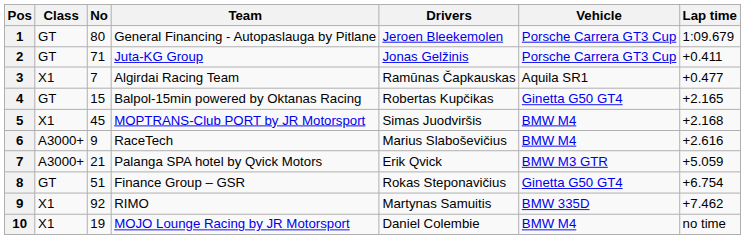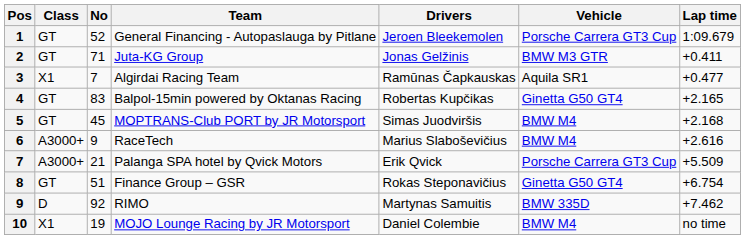 <table class="wikitable sortable" style="font-size: 90%">
 <tr>
 <th>Pos</th>
 <th>Class</th>
 <th>No</th>
 <th>Team</th>
 <th scope="col" class="unsortable">Drivers</th>
 <th>Vehicle</th>
 <th>Lap time</th>
 </tr>
 <tr>
 <th data-sort-value="P002">1</th>
 <td data-sort-value="SP9 GT3 P002">GT</td>
-<td>80</td>
+<td>52</td>
 <td>General Financing - Autopaslauga by Pitlane</td>
 <td> <a href='#'>Jeroen Bleekemolen</a></td>
 <td><a href='#'>Porsche Carrera GT3 Cup</a></td>
 <td>1:09.679</td>
 </tr>
 <tr>
 <th data-sort-value="P001">2</th>
 <td data-sort-value="SP9 GT3 P001">GT</td>
 <td>71</td>
 <td><a href='#'>Juta-KG Group</a></td>
 <td> <a href='#'>Jonas Gelžinis</a></td>
-<td><a href='#'>Porsche Carrera GT3 Cup</a></td>
+<td><a href='#'>BMW M3 GTR</a></td>
 <td>+0.411</td>
 </tr>
 <tr>
 <th data-sort-value="P002">3</th>
 <td data-sort-value="SP9 GT3 P002">X1</td>
 <td>7</td>
 <td>Algirdai Racing Team</td>
 <td> Ramūnas Čapkauskas</td>
 <td>Aquila SR1</td>
 <td>+0.477</td>
 </tr>
 <tr>
 <th data-sort-value="P002">4</th>
 <td data-sort-value="SP9 GT3 P002">GT</td>
-<td>15</td>
+<td>83</td>
 <td>Balpol-15min powered by Oktanas Racing</td>
 <td> Robertas Kupčikas</td>
 <td><a href='#'>Ginetta G50 GT4</a></td>
 <td>+2.165</td>
 </tr>
 <tr>
 <th data-sort-value="P002">5</th>
-<td data-sort-value="SP9 GT3 P002">X1</td>
+<td data-sort-value="SP9 GT3 P002">GT</td>
 <td>45</td>
 <td><a href='#'>MOPTRANS-Club PORT by JR Motorsport</a></td>
 <td> Simas Juodviršis</td>
 <td><a href='#'>BMW M4</a></td>
 <td>+2.168</td>
 </tr>
 <tr>
 <th data-sort-value="P002">6</th>
 <td data-sort-value="SP9 GT3 P002">A3000+</td>
 <td>9</td>
 <td>RaceTech</td>
 <td> Marius Slaboševičius</td>
 <td><a href='#'>BMW M4</a></td>
 <td>+2.616</td>
 </tr>
 <tr>
 <th data-sort-value="P002">7</th>
 <td data-sort-value="SP9 GT3 P002">A3000+</td>
 <td>21</td>
 <td>Palanga SPA hotel by Qvick Motors</td>
 <td> Erik Qvick</td>
-<td><a href='#'>BMW M3 GTR</a></td>
-<td>+5.059</td>
+<td><a href='#'>Porsche Carrera GT3 Cup</a></td>
+<td>+5.509</td>
 </tr>
 <tr>
 <th data-sort-value="P002">8</th>
 <td data-sort-value="SP9 GT3 P002">GT</td>
 <td>51</td>
 <td>Finance Group – GSR</td>
 <td> Rokas Steponavičius</td>
 <td><a href='#'>Ginetta G50 GT4</a></td>
 <td>+6.754</td>
 </tr>
 <tr>
 <th data-sort-value="P002">9</th>
-<td data-sort-value="SP9 GT3 P002">X1</td>
+<td data-sort-value="SP9 GT3 P002">D</td>
 <td>92</td>
 <td>RIMO</td>
 <td> Martynas Samuitis</td>
 <td><a href='#'>BMW 335D</a></td>
 <td>+7.462</td>
 </tr>
 <tr>
 <th data-sort-value="P002">10</th>
 <td data-sort-value="SP9 GT3 P002">X1</td>
 <td>19</td>
 <td><a href='#'>MOJO Lounge Racing by JR Motorsport</a></td>
 <td> Daniel Colembie</td>
 <td><a href='#'>BMW M4</a></td>
 <td>no time</td>
 </tr>
 </table>
